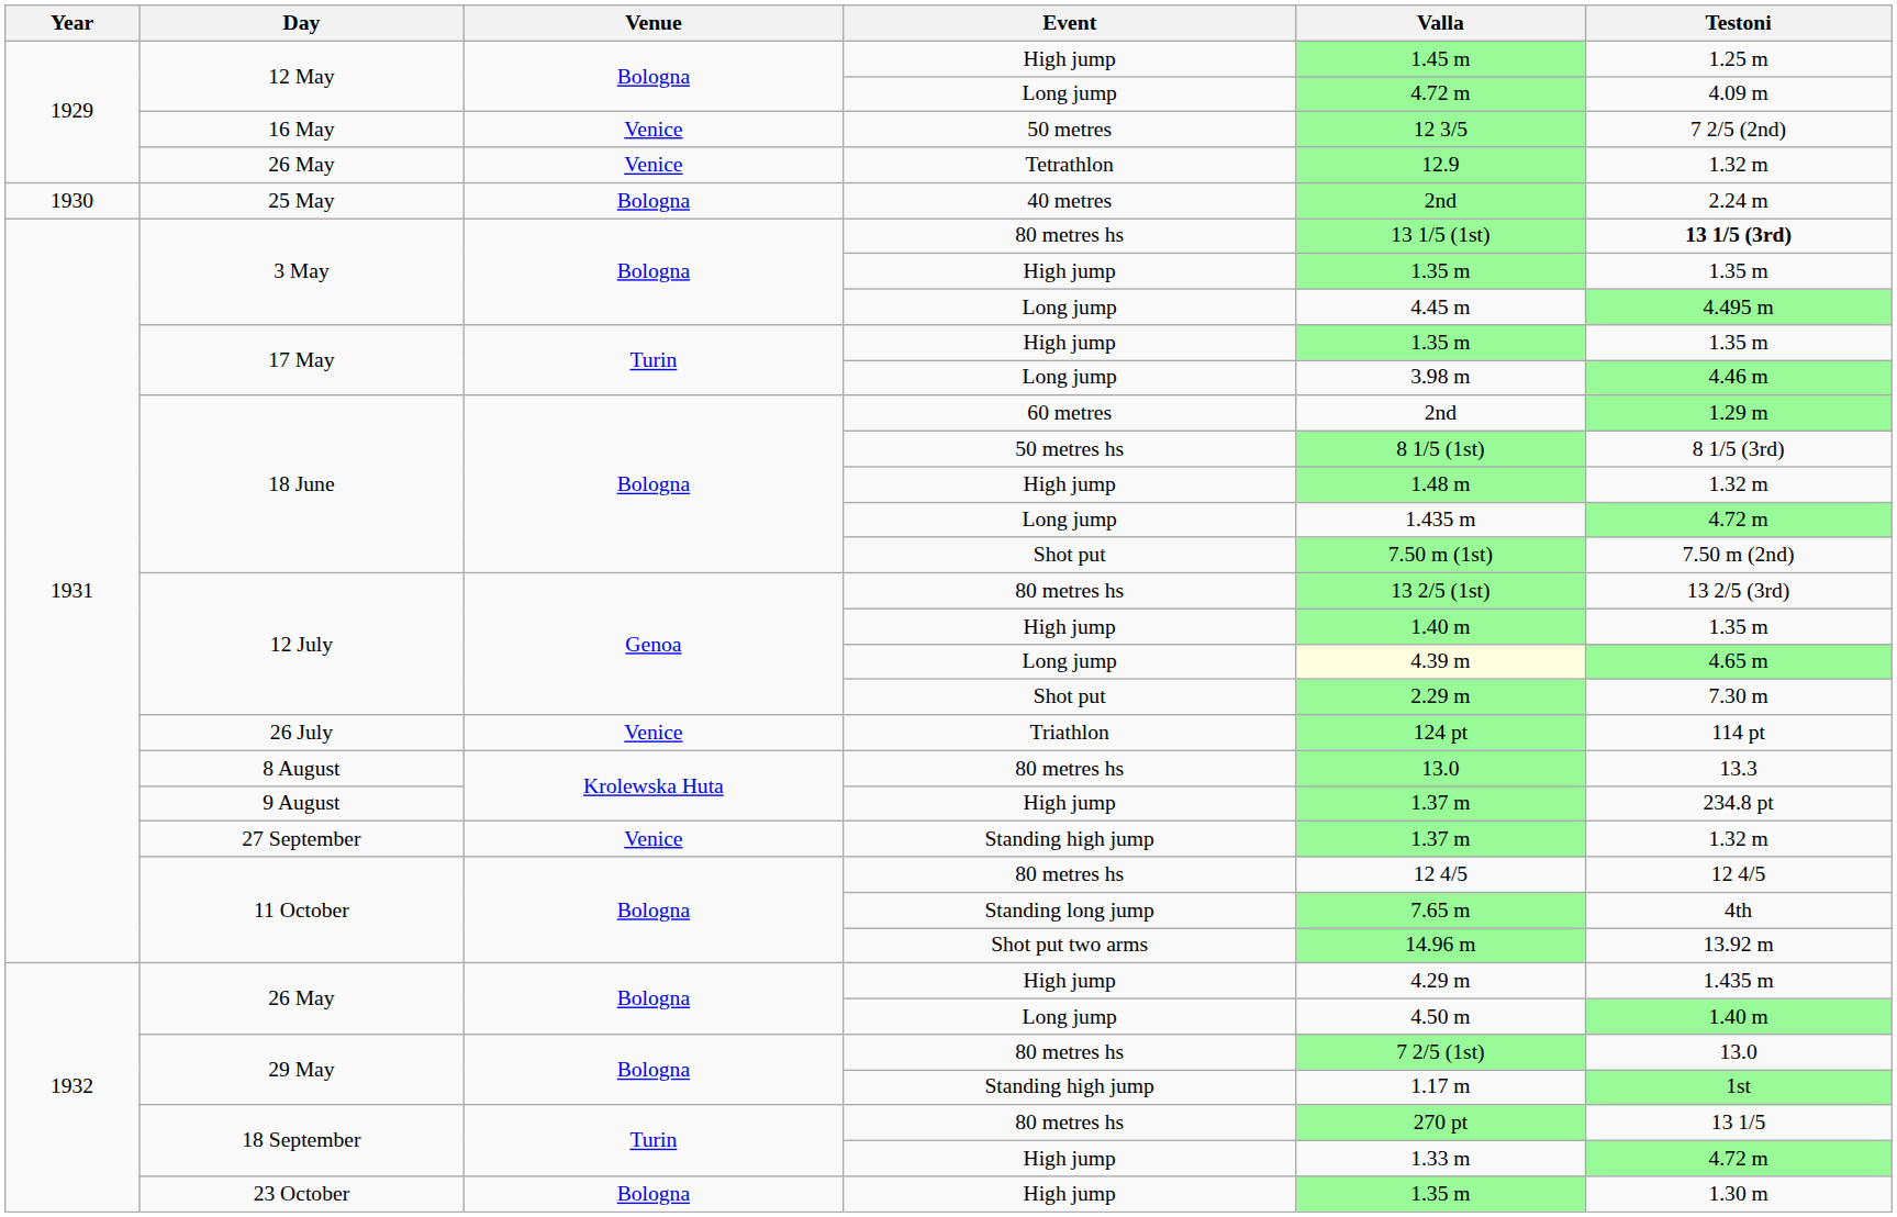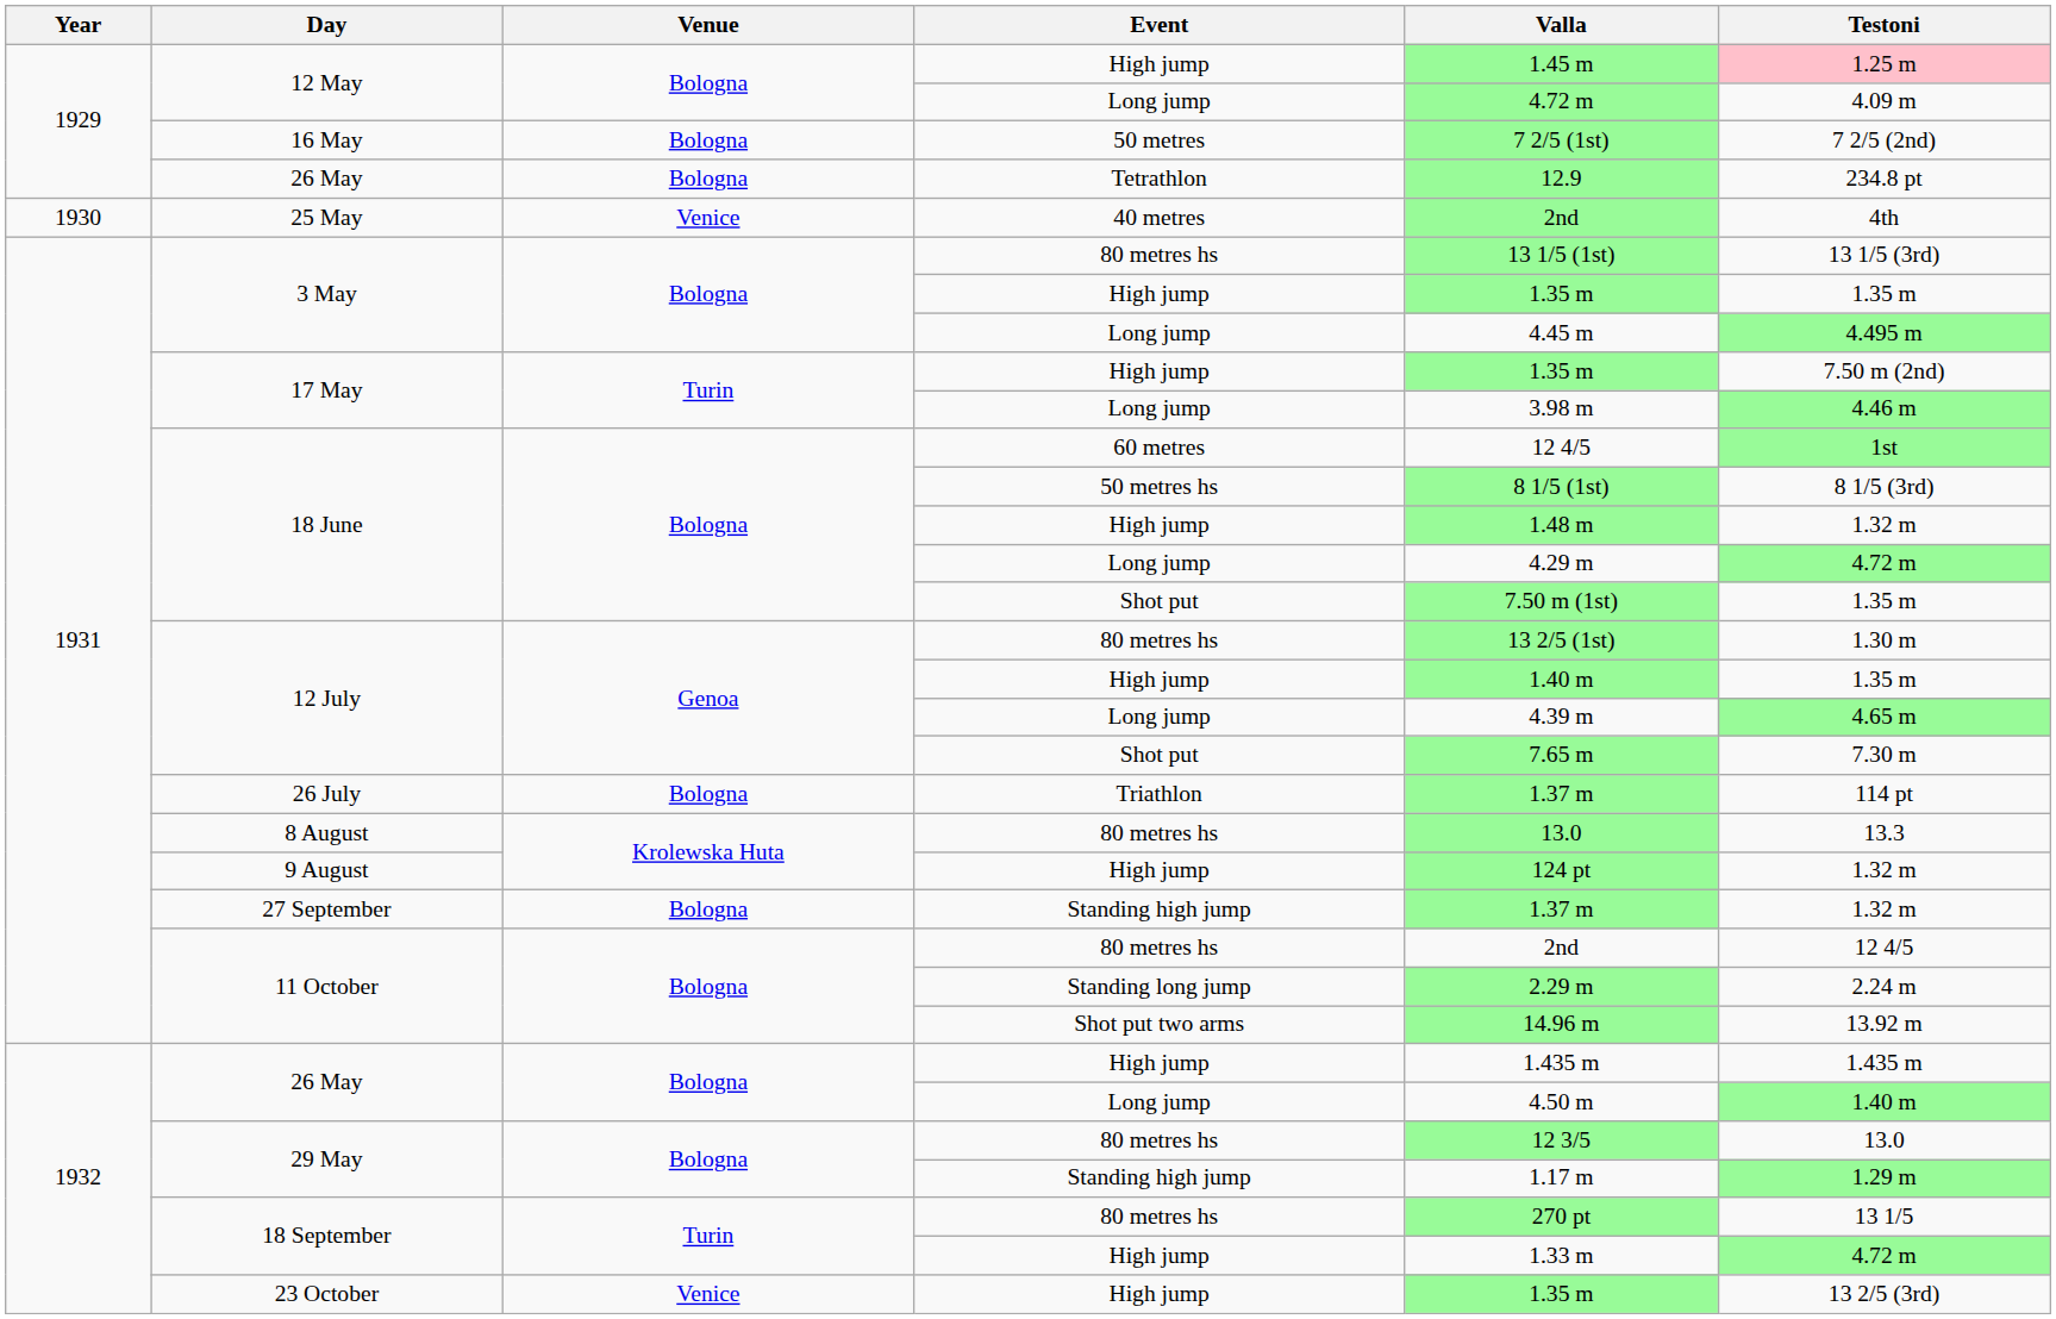 <table class="wikitable" width=100% style="font-size:90%; text-align:center;">
 <tr>
 <th>Year</th>
 <th>Day</th>
 <th>Venue</th>
 <th>Event</th>
 <th>Valla</th>
 <th>Testoni</th>
 </tr>
 <tr>
 <td rowspan=4>1929</td>
 <td rowspan=2>12 May</td>
 <td rowspan=2><a href='#'>Bologna</a></td>
 <td>High jump</td>
 <td bgcolor=palegreen>1.45 m</td>
-<td>1.25 m</td>
+<td style="background: pink;">1.25 m</td>
 </tr>
 <tr>
 <td>Long jump</td>
 <td bgcolor=palegreen>4.72 m</td>
 <td>4.09 m</td>
 </tr>
 <tr>
 <td rowspan=1>16 May</td>
-<td rowspan=1><a href='#'>Venice</a></td>
+<td rowspan=1><a href='#'>Bologna</a></td>
 <td>50 metres</td>
-<td bgcolor=palegreen>12 3/5</td>
+<td bgcolor=palegreen>7 2/5 (1st)</td>
 <td>7 2/5 (2nd)</td>
 </tr>
 <tr>
 <td>26 May</td>
-<td rowspan=1><a href='#'>Venice</a></td>
+<td><a href='#'>Bologna</a></td>
 <td>Tetrathlon</td>
 <td bgcolor=palegreen>12.9</td>
-<td>1.32 m</td>
+<td>234.8 pt</td>
 </tr>
 <tr>
 <td>1930</td>
 <td>25 May</td>
-<td><a href='#'>Bologna</a></td>
+<td rowspan=1><a href='#'>Venice</a></td>
 <td>40 metres</td>
 <td bgcolor=palegreen>2nd</td>
-<td>2.24 m</td>
+<td>4th</td>
 </tr>
 <tr>
 <td rowspan=21>1931</td>
 <td rowspan=3>3 May</td>
 <td rowspan=3><a href='#'>Bologna</a></td>
 <td>80 metres hs</td>
 <td bgcolor=palegreen>13 1/5 (1st)</td>
-<td><strong>13 1/5 (3rd)</strong></td>
+<td>13 1/5 (3rd)</td>
 </tr>
 <tr>
 <td>High jump</td>
 <td bgcolor=palegreen>1.35 m</td>
 <td>1.35 m</td>
 </tr>
 <tr>
 <td>Long jump</td>
 <td>4.45 m</td>
 <td bgcolor=palegreen>4.495 m</td>
 </tr>
 <tr>
 <td rowspan=2>17 May</td>
 <td rowspan=2><a href='#'>Turin</a></td>
 <td>High jump</td>
 <td bgcolor=palegreen>1.35 m</td>
-<td>1.35 m</td>
+<td>7.50 m (2nd)</td>
 </tr>
 <tr>
 <td>Long jump</td>
 <td>3.98 m</td>
 <td bgcolor=palegreen>4.46 m</td>
 </tr>
 <tr>
 <td rowspan=5>18 June</td>
 <td rowspan=5><a href='#'>Bologna</a></td>
 <td>60 metres</td>
-<td>2nd</td>
-<td bgcolor=palegreen>1.29 m</td>
+<td>12 4/5</td>
+<td bgcolor=palegreen>1st</td>
 </tr>
 <tr>
 <td>50 metres hs</td>
 <td bgcolor=palegreen>8 1/5 (1st)</td>
 <td>8 1/5 (3rd)</td>
 </tr>
 <tr>
 <td>High jump</td>
 <td bgcolor=palegreen>1.48 m</td>
 <td>1.32 m</td>
 </tr>
 <tr>
 <td>Long jump</td>
-<td>1.435 m</td>
+<td>4.29 m</td>
 <td bgcolor=palegreen>4.72 m</td>
 </tr>
 <tr>
 <td>Shot put</td>
 <td bgcolor=palegreen>7.50 m (1st)</td>
-<td>7.50 m (2nd)</td>
+<td>1.35 m</td>
 </tr>
 <tr>
 <td rowspan=4>12 July</td>
 <td rowspan=4><a href='#'>Genoa</a></td>
 <td>80 metres hs</td>
 <td bgcolor=palegreen>13 2/5 (1st)</td>
-<td>13 2/5 (3rd)</td>
+<td>1.30 m</td>
 </tr>
 <tr>
 <td>High jump</td>
 <td bgcolor=palegreen>1.40 m</td>
 <td>1.35 m</td>
 </tr>
 <tr>
 <td>Long jump</td>
-<td style="background: lightyellow;">4.39 m</td>
+<td>4.39 m</td>
 <td bgcolor=palegreen>4.65 m</td>
 </tr>
 <tr>
 <td>Shot put</td>
-<td bgcolor=palegreen>2.29 m</td>
+<td bgcolor=palegreen>7.65 m</td>
 <td>7.30 m</td>
 </tr>
 <tr>
 <td rowspan=1>26 July</td>
-<td rowspan=1><a href='#'>Venice</a></td>
+<td rowspan=1><a href='#'>Bologna</a></td>
 <td>Triathlon</td>
-<td bgcolor=palegreen>124 pt</td>
+<td bgcolor=palegreen>1.37 m</td>
 <td>114 pt</td>
 </tr>
 <tr>
 <td rowspan=1>8 August</td>
 <td rowspan=2><a href='#'>Krolewska Huta</a></td>
 <td>80 metres hs</td>
 <td bgcolor=palegreen>13.0</td>
 <td>13.3</td>
 </tr>
 <tr>
 <td rowspan=1>9 August</td>
 <td>High jump</td>
-<td bgcolor=palegreen>1.37 m</td>
-<td>234.8 pt</td>
+<td bgcolor=palegreen>124 pt</td>
+<td>1.32 m</td>
 </tr>
 <tr>
 <td rowspan=1>27 September</td>
-<td rowspan=1><a href='#'>Venice</a></td>
+<td rowspan=1><a href='#'>Bologna</a></td>
 <td>Standing high jump</td>
 <td bgcolor=palegreen>1.37 m</td>
 <td>1.32 m</td>
 </tr>
 <tr>
 <td rowspan=3>11 October</td>
 <td rowspan=3><a href='#'>Bologna</a></td>
 <td>80 metres hs</td>
-<td>12 4/5</td>
+<td>2nd</td>
 <td>12 4/5</td>
 </tr>
 <tr>
 <td>Standing long jump</td>
-<td bgcolor=palegreen>7.65 m</td>
-<td>4th</td>
+<td bgcolor=palegreen>2.29 m</td>
+<td>2.24 m</td>
 </tr>
 <tr>
 <td>Shot put two arms</td>
 <td bgcolor=palegreen>14.96 m</td>
 <td>13.92 m</td>
 </tr>
 <tr>
 <td rowspan=7>1932</td>
 <td rowspan=2>26 May</td>
 <td rowspan=2><a href='#'>Bologna</a></td>
 <td>High jump</td>
-<td>4.29 m</td>
+<td>1.435 m</td>
 <td>1.435 m</td>
 </tr>
 <tr>
 <td>Long jump</td>
 <td>4.50 m</td>
 <td bgcolor=palegreen>1.40 m</td>
 </tr>
 <tr>
 <td rowspan=2>29 May</td>
 <td rowspan=2><a href='#'>Bologna</a></td>
 <td>80 metres hs</td>
-<td bgcolor=palegreen>7 2/5 (1st)</td>
+<td bgcolor=palegreen>12 3/5</td>
 <td>13.0</td>
 </tr>
 <tr>
 <td>Standing high jump</td>
 <td>1.17 m</td>
-<td bgcolor=palegreen>1st</td>
+<td bgcolor=palegreen>1.29 m</td>
 </tr>
 <tr>
 <td rowspan=2>18 September</td>
 <td rowspan=2><a href='#'>Turin</a></td>
 <td>80 metres hs</td>
 <td bgcolor=palegreen>270 pt</td>
 <td>13 1/5</td>
 </tr>
 <tr>
 <td>High jump</td>
 <td>1.33 m</td>
 <td bgcolor=palegreen>4.72 m</td>
 </tr>
 <tr>
 <td rowspan=1>23 October</td>
-<td rowspan=1><a href='#'>Bologna</a></td>
+<td rowspan=1><a href='#'>Venice</a></td>
 <td>High jump</td>
 <td bgcolor=palegreen>1.35 m</td>
-<td>1.30 m</td>
+<td>13 2/5 (3rd)</td>
 </tr>
 </table>
